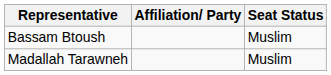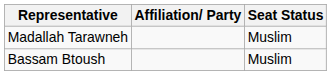 <table class="wikitable">
 <tr>
 <th>Representative</th>
 <th>Affiliation/ Party</th>
 <th>Seat Status</th>
 </tr>
 <tr>
+<td>Madallah Tarawneh</td>
+<td></td>
+<td>Muslim</td>
+</tr>
+<tr>
 <td>Bassam Btoush</td>
 <td></td>
 <td>Muslim</td>
 </tr>
-<tr>
-<td>Madallah Tarawneh</td>
-<td></td>
-<td>Muslim</td>
-</tr>
 </table>
